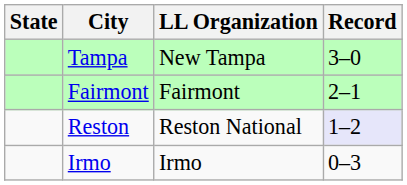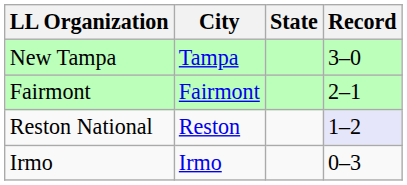 <table class="wikitable">
 <tr>
+<th>LL Organization</th>
+<th>City</th>
 <th>State</th>
-<th>City</th>
-<th>LL Organization</th>
 <th>Record</th>
 </tr>
 <tr bgcolor=#bbffbb>
+<td>New Tampa</td>
+<td><a href='#'>Tampa</a></td>
 <td><strong></strong></td>
-<td><a href='#'>Tampa</a></td>
-<td>New Tampa</td>
 <td>3–0</td>
 </tr>
 <tr bgcolor=#bbffbb>
+<td>Fairmont</td>
+<td><a href='#'>Fairmont</a></td>
 <td><strong></strong></td>
-<td><a href='#'>Fairmont</a></td>
-<td>Fairmont</td>
 <td>2–1</td>
 </tr>
 <tr>
+<td>Reston National</td>
+<td><a href='#'>Reston</a></td>
 <td><strong></strong></td>
-<td><a href='#'>Reston</a></td>
-<td>Reston National</td>
 <td style="background: lavender;">1–2</td>
 </tr>
 <tr>
+<td>Irmo</td>
+<td><a href='#'>Irmo</a></td>
 <td><strong></strong></td>
-<td><a href='#'>Irmo</a></td>
-<td>Irmo</td>
 <td>0–3</td>
 </tr>
 </table>
